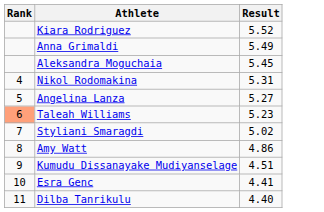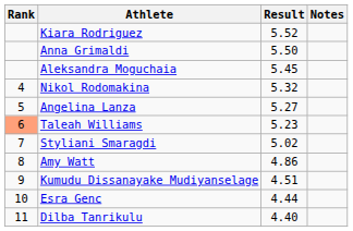 <table class="wikitable sortable" style="text-align:center">
 <tr>
 <th>Rank</th>
 <th>Athlete</th>
 <th>Result</th>
+<th>Notes</th>
 </tr>
 <tr>
 <td></td>
 <td style="text-align:left"><a href='#'>Kiara Rodriguez</a><br></td>
 <td>5.52</td>
+<td></td>
 </tr>
 <tr>
 <td></td>
 <td style="text-align:left"><a href='#'>Anna Grimaldi</a><br></td>
-<td>5.49</td>
+<td>5.50</td>
+<td></td>
 </tr>
 <tr>
 <td></td>
 <td style="text-align:left"><a href='#'>Aleksandra Moguchaia</a><br></td>
 <td>5.45</td>
+<td></td>
 </tr>
 <tr>
 <td>4</td>
 <td style="text-align:left"><a href='#'>Nikol Rodomakina</a><br></td>
-<td>5.31</td>
+<td>5.32</td>
+<td></td>
 </tr>
 <tr>
 <td>5</td>
 <td style="text-align:left"><a href='#'>Angelina Lanza</a><br></td>
 <td>5.27</td>
+<td></td>
 </tr>
 <tr>
 <td style="background: lightsalmon;">6</td>
 <td style="text-align:left"><a href='#'>Taleah Williams</a><br></td>
 <td>5.23</td>
+<td></td>
 </tr>
 <tr>
 <td>7</td>
 <td style="text-align:left"><a href='#'>Styliani Smaragdi</a><br></td>
 <td>5.02</td>
+<td></td>
 </tr>
 <tr>
 <td>8</td>
 <td style="text-align:left"><a href='#'>Amy Watt</a><br></td>
 <td>4.86</td>
+<td></td>
 </tr>
 <tr>
 <td>9</td>
 <td style="text-align:left"><a href='#'>Kumudu Dissanayake Mudiyanselage</a><br></td>
 <td>4.51</td>
+<td></td>
 </tr>
 <tr>
 <td>10</td>
 <td style="text-align:left"><a href='#'>Esra Genc</a><br></td>
-<td>4.41</td>
+<td>4.44</td>
+<td></td>
 </tr>
 <tr>
 <td>11</td>
 <td style="text-align:left"><a href='#'>Dilba Tanrikulu</a><br></td>
 <td>4.40</td>
+<td></td>
 </tr>
 </table>
